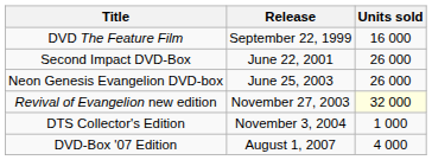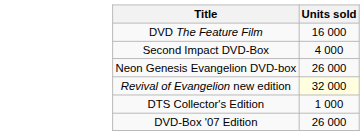 <table class="wikitable" style="text-align:center; font-size:90%; float:right; margin:0.5em 0 0.5em 1em">
 <tr>
 <th>Title</th>
-<th>Release</th>
 <th>Units sold</th>
 </tr>
 <tr>
 <td>DVD <em>The Feature Film</em></td>
-<td>September 22, 1999</td>
 <td>16 000</td>
 </tr>
 <tr>
 <td>Second Impact DVD-Box</td>
-<td>June 22, 2001</td>
-<td>26 000</td>
+<td>4 000</td>
 </tr>
 <tr>
 <td>Neon Genesis Evangelion DVD-box</td>
-<td>June 25, 2003</td>
 <td>26 000</td>
 </tr>
 <tr>
 <td><em>Revival of Evangelion</em> new edition</td>
-<td>November 27, 2003</td>
 <td style="background: lightyellow;">32 000</td>
 </tr>
 <tr>
 <td>DTS Collector's Edition</td>
-<td>November 3, 2004</td>
 <td>1 000</td>
 </tr>
 <tr>
 <td>DVD-Box '07 Edition</td>
-<td>August 1, 2007</td>
-<td>4 000</td>
+<td>26 000</td>
 </tr>
 </table>
